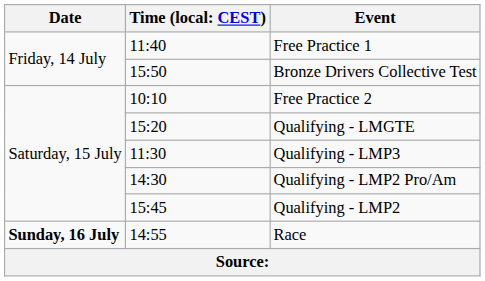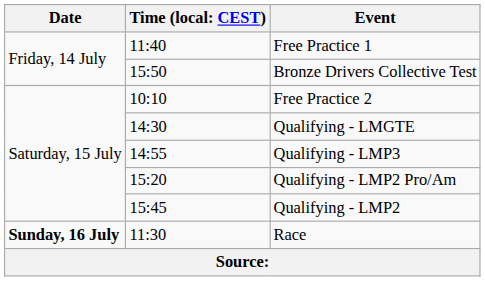 <table class="wikitable" style="font-size: 90%;">
 <tr>
 <th>Date</th>
 <th>Time (local: <a href='#'>CEST</a>)</th>
 <th>Event</th>
 </tr>
 <tr>
 <td rowspan="2">Friday, 14 July</td>
 <td>11:40</td>
 <td>Free Practice 1</td>
 </tr>
 <tr>
 <td>15:50</td>
 <td>Bronze Drivers Collective Test</td>
 </tr>
 <tr>
 <td rowspan="5">Saturday, 15 July</td>
 <td>10:10</td>
 <td>Free Practice 2</td>
 </tr>
 <tr>
-<td>15:20</td>
+<td>14:30</td>
 <td>Qualifying - LMGTE</td>
 </tr>
 <tr>
-<td>11:30</td>
+<td>14:55</td>
 <td>Qualifying - LMP3</td>
 </tr>
 <tr>
-<td>14:30</td>
+<td>15:20</td>
 <td>Qualifying - LMP2 Pro/Am</td>
 </tr>
 <tr>
 <td>15:45</td>
 <td>Qualifying - LMP2</td>
 </tr>
 <tr>
 <td><strong>Sunday, 16 July</strong></td>
-<td>14:55</td>
+<td>11:30</td>
 <td>Race</td>
 </tr>
 <tr>
 <th colspan="3">Source:</th>
 </tr>
 </table>
